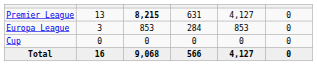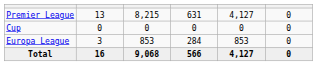 <table class="wikitable" style="text-align: center;">
 <tr>
 <th></th>
 <th style="width:70px;"></th>
 <th style="width:70px;"></th>
 <th style="width:70px;"></th>
 <th style="width:70px;"></th>
 <th style="width:70px;"></th>
 </tr>
 <tr>
 <td align=left><a href='#'>Premier League</a></td>
 <td>13</td>
-<td><strong>8,215</strong></td>
+<td>8,215</td>
 <td>631</td>
 <td>4,127</td>
+<td>0</td>
+</tr>
+<tr>
+<td align=left><a href='#'>Cup</a></td>
+<td>0</td>
+<td>0</td>
+<td>0</td>
+<td>0</td>
 <td>0</td>
 </tr>
 <tr>
 <td align=left><a href='#'>Europa League</a></td>
 <td>3</td>
 <td>853</td>
 <td>284</td>
 <td>853</td>
-<td>0</td>
-</tr>
-<tr>
-<td align=left><a href='#'>Cup</a></td>
-<td>0</td>
-<td>0</td>
-<td>0</td>
-<td>0</td>
 <td>0</td>
 </tr>
 <tr bgcolor="#EFEFEF">
 <td><strong>Total</strong></td>
 <td><strong>16</strong></td>
 <td><strong>9,068</strong></td>
 <td><strong>566</strong></td>
 <td><strong>4,127</strong></td>
 <td><strong>0</strong></td>
 </tr>
 </table>
